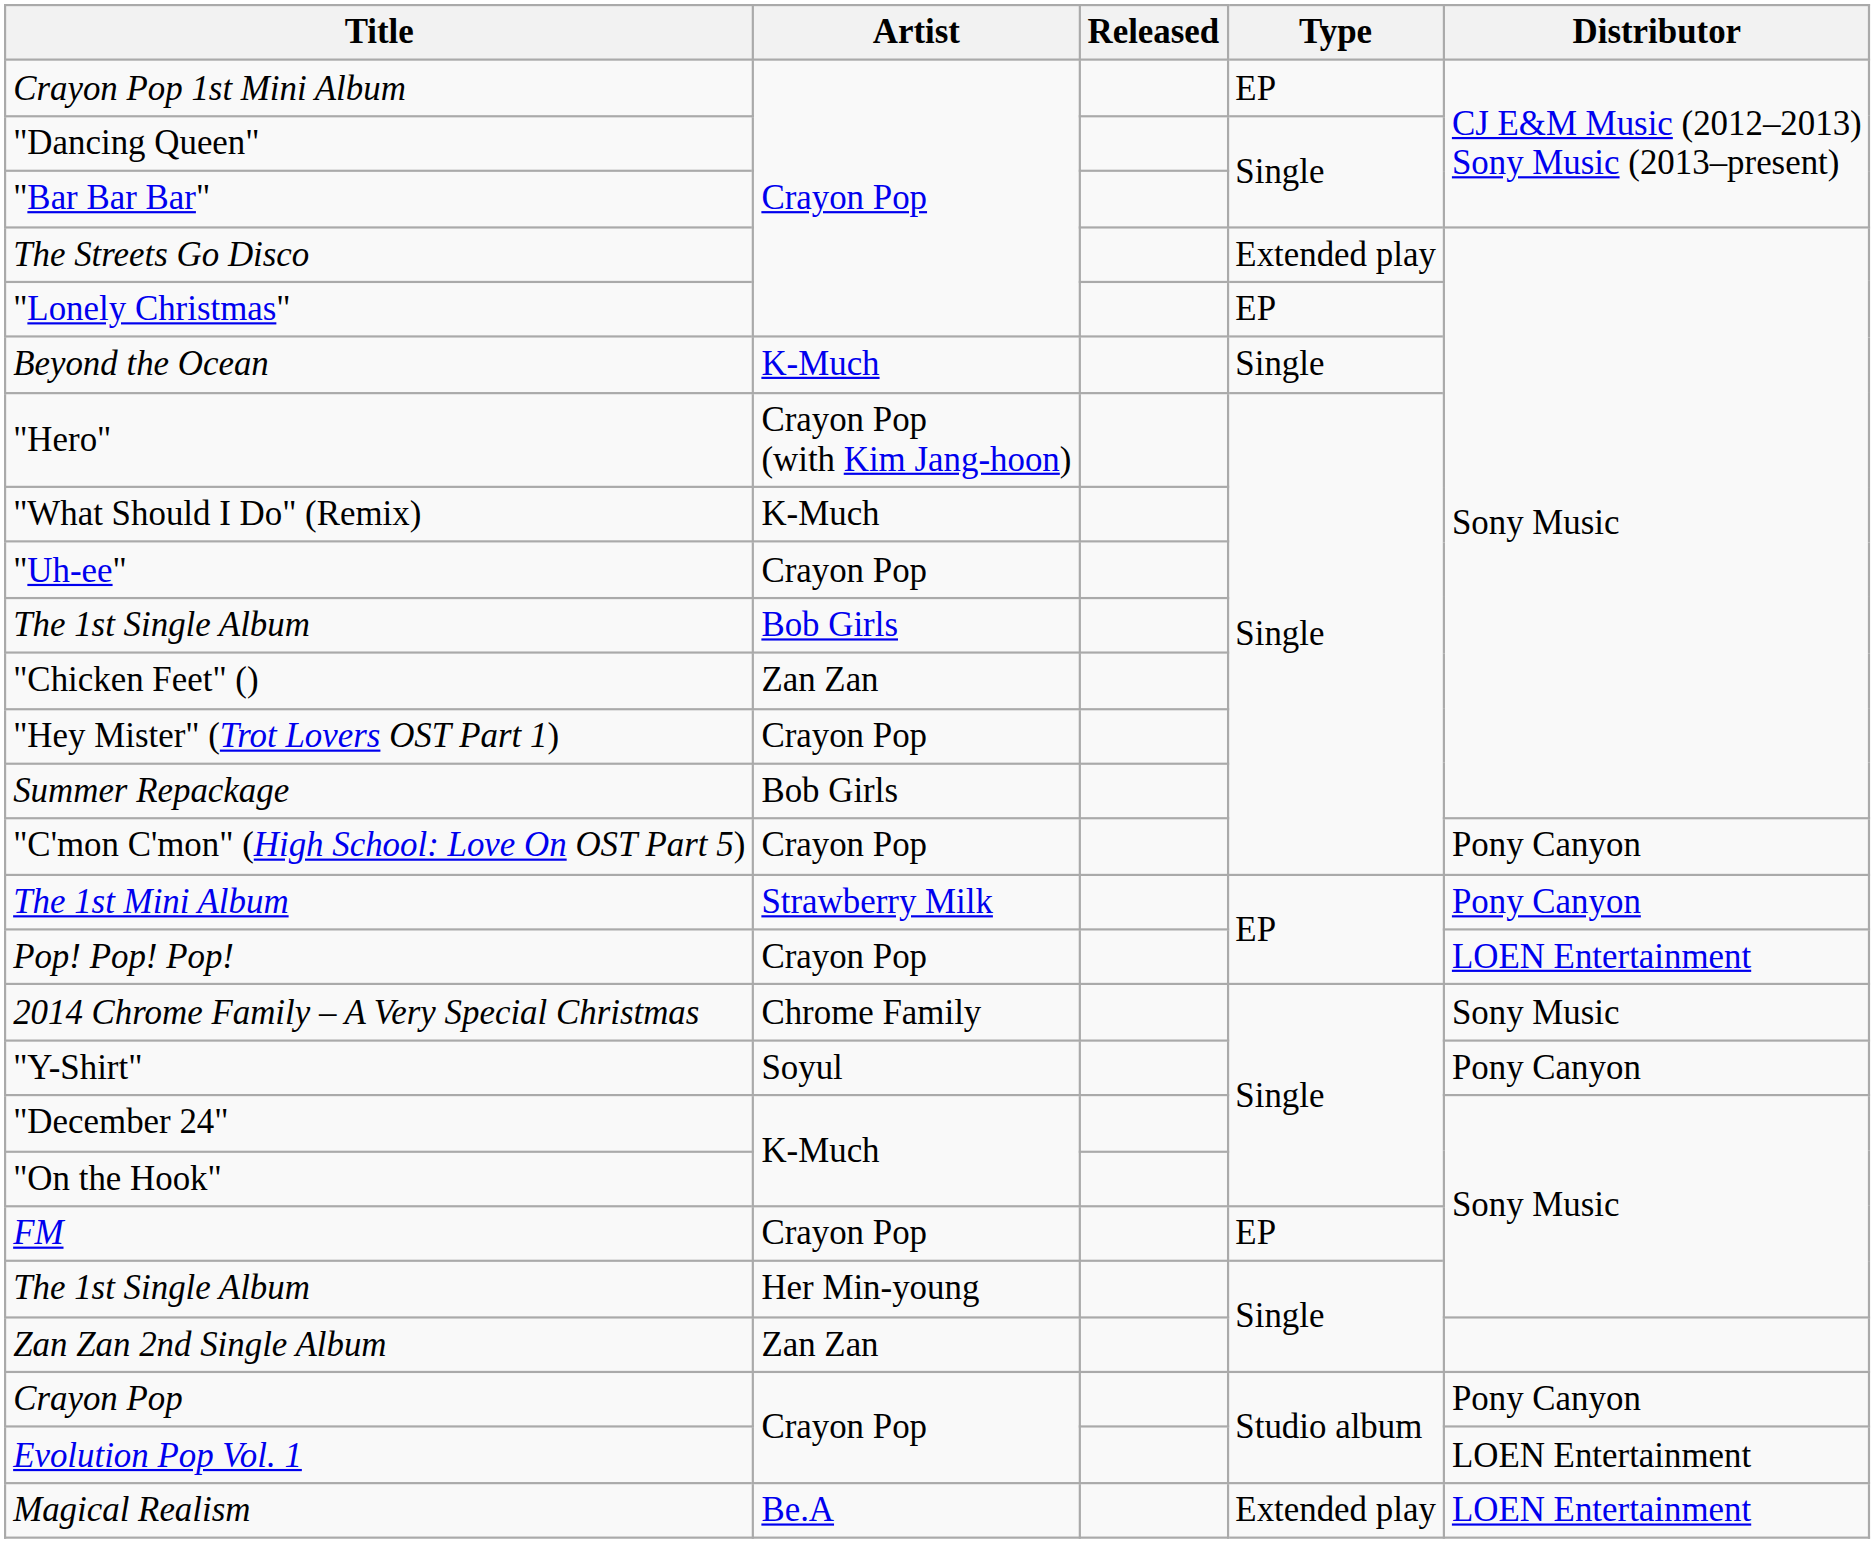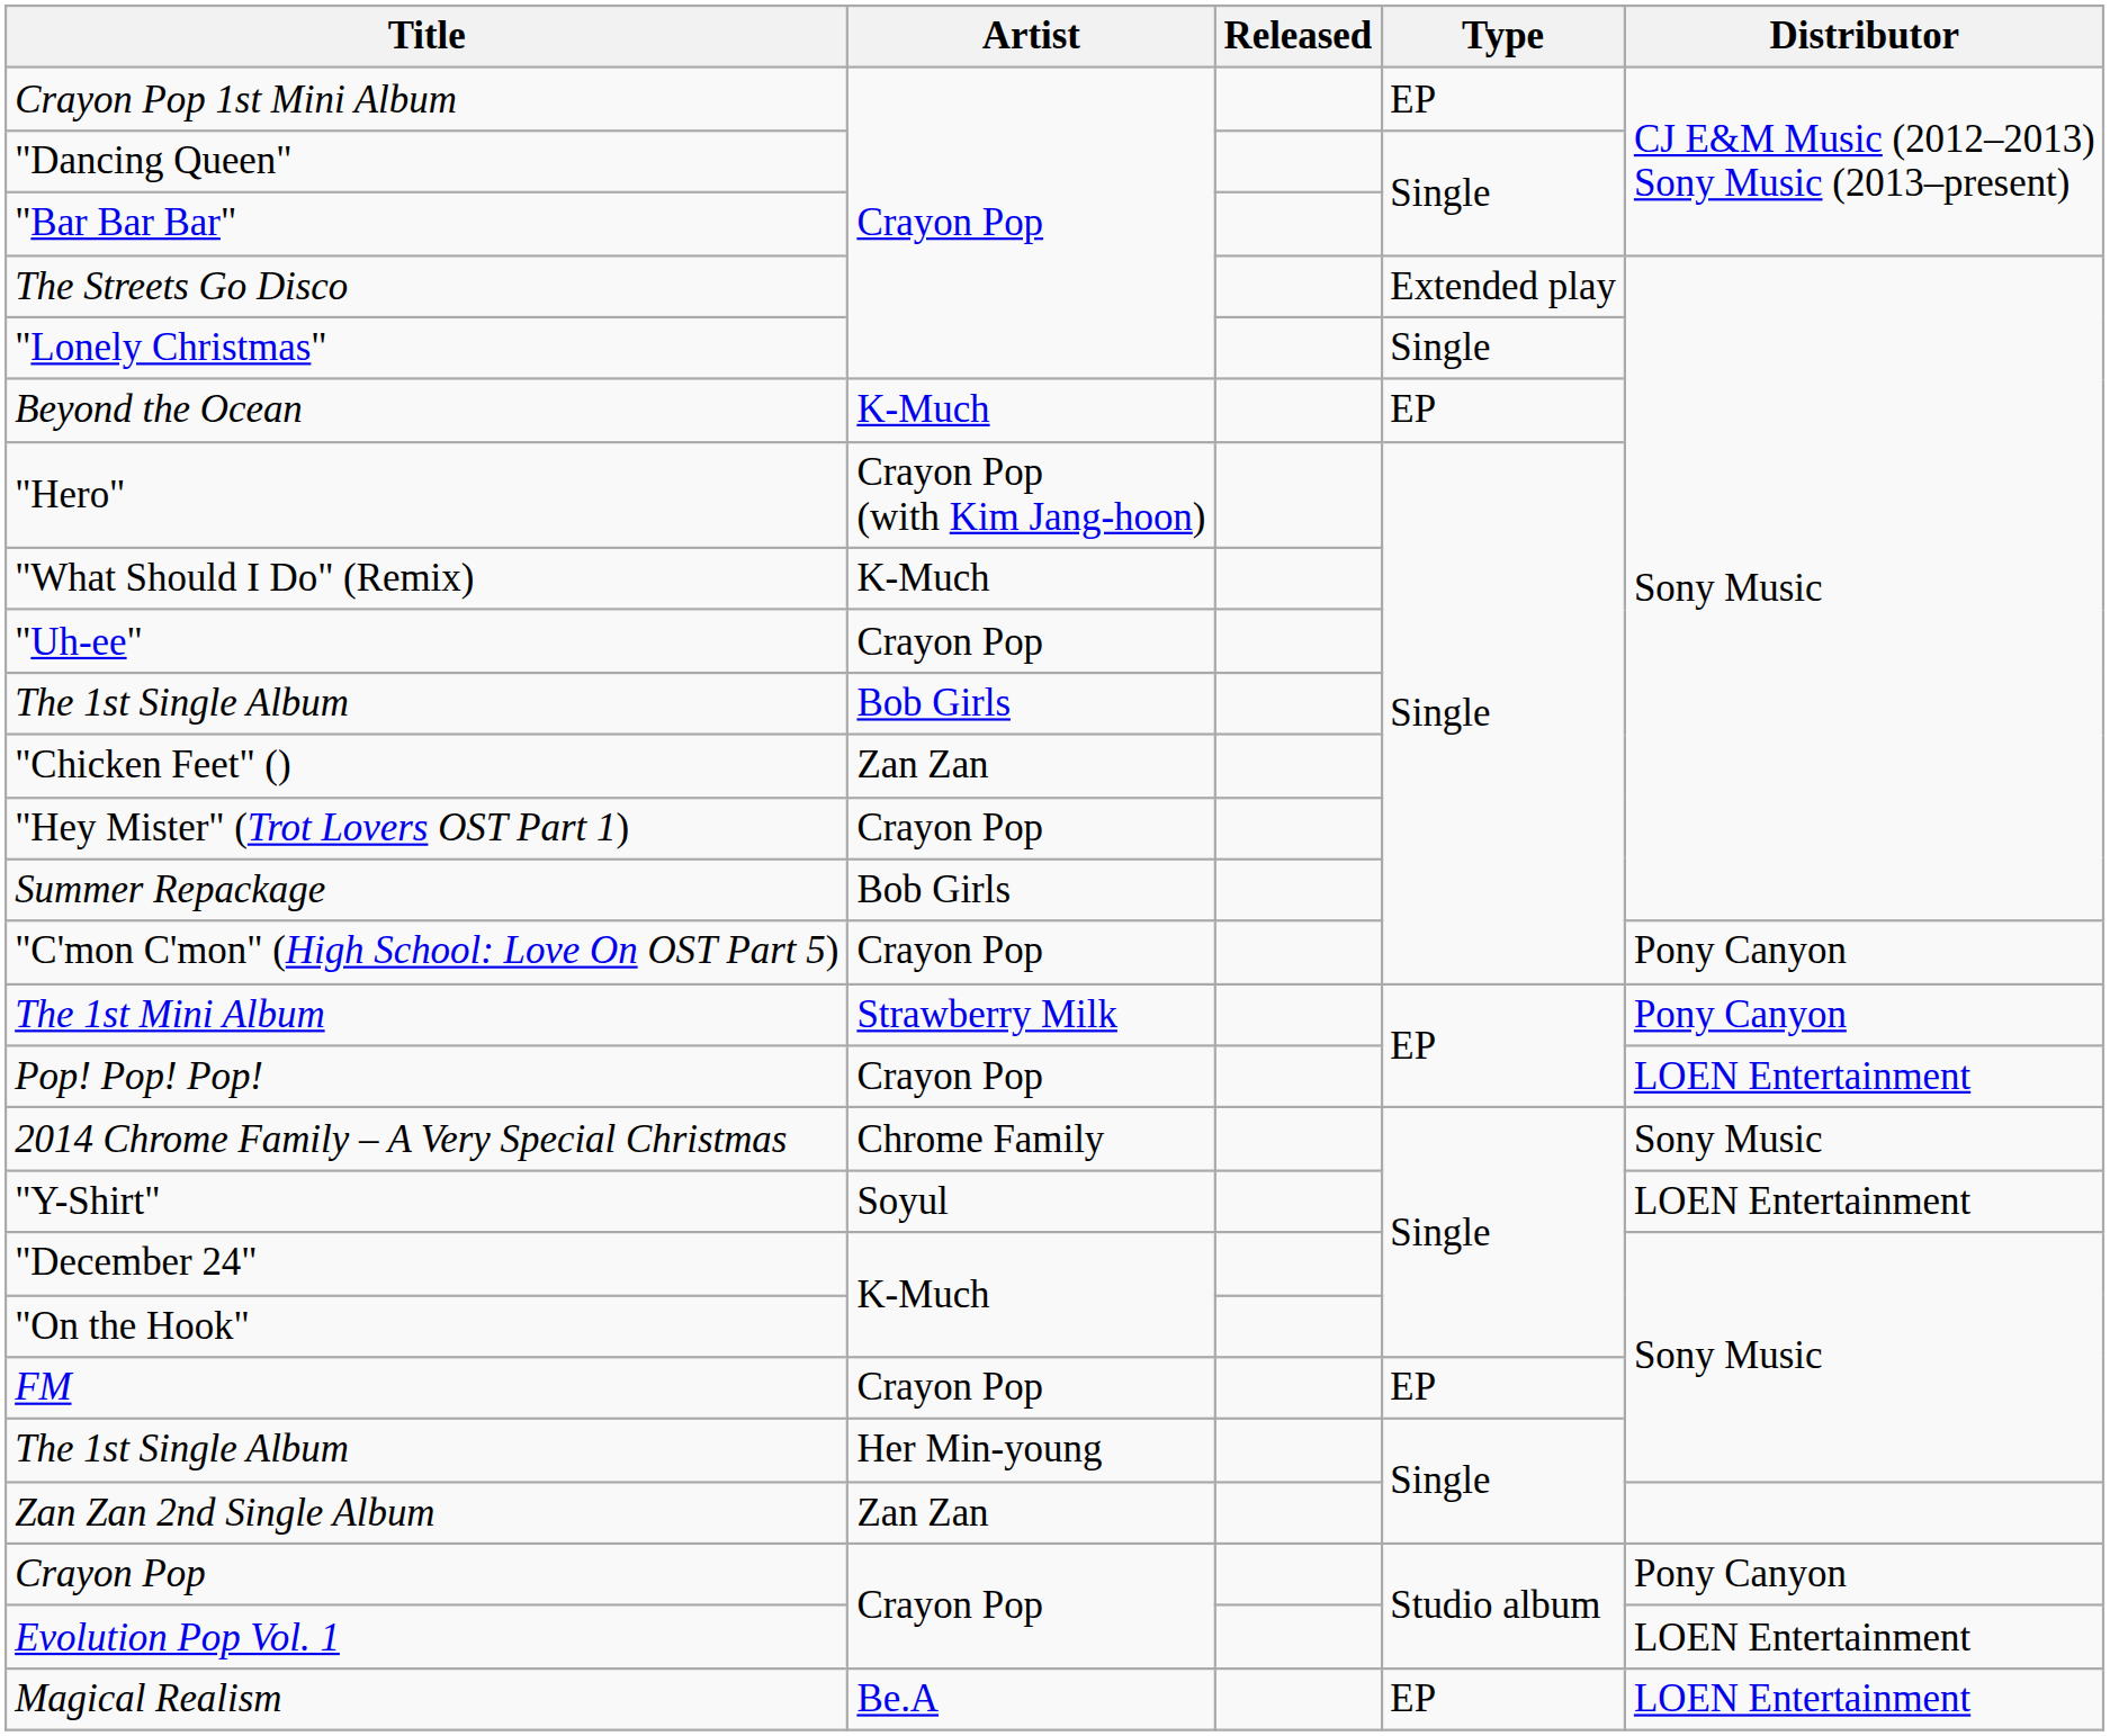 <table class="wikitable sortable" align="left center">
 <tr>
 <th>Title</th>
 <th>Artist</th>
 <th>Released</th>
 <th>Type</th>
 <th>Distributor</th>
 </tr>
 <tr>
 <td><em>Crayon Pop 1st Mini Album</em></td>
 <td rowspan="5"><a href='#'>Crayon Pop</a></td>
 <td></td>
 <td>EP</td>
 <td rowspan="3"><a href='#'>CJ E&M Music</a> <span>(2012–2013)</span><br><a href='#'>Sony Music</a> <span>(2013–present)</span></td>
 </tr>
 <tr>
 <td>"Dancing Queen"</td>
 <td></td>
 <td rowspan="2">Single</td>
 </tr>
 <tr>
 <td>"<a href='#'>Bar Bar Bar</a>"</td>
 <td></td>
 </tr>
 <tr>
 <td><em>The Streets Go Disco</em></td>
 <td></td>
 <td>Extended play</td>
 <td rowspan="10">Sony Music</td>
 </tr>
 <tr>
 <td>"<a href='#'>Lonely Christmas</a>"</td>
 <td></td>
-<td>EP</td>
+<td>Single</td>
 </tr>
 <tr>
 <td><em>Beyond the Ocean</em></td>
 <td><a href='#'>K-Much</a></td>
 <td></td>
-<td>Single</td>
+<td>EP</td>
 </tr>
 <tr>
 <td>"Hero"</td>
 <td>Crayon Pop <br><span>(with <a href='#'>Kim Jang-hoon</a>)</span></td>
 <td></td>
 <td rowspan="8">Single</td>
 </tr>
 <tr>
 <td>"What Should I Do" (Remix)</td>
 <td>K-Much</td>
 <td></td>
 </tr>
 <tr>
 <td>"<a href='#'>Uh-ee</a>"</td>
 <td>Crayon Pop</td>
 <td></td>
 </tr>
 <tr>
 <td><em>The 1st Single Album</em></td>
 <td><a href='#'>Bob Girls</a></td>
 <td></td>
 </tr>
 <tr>
 <td>"Chicken Feet" ()</td>
 <td>Zan Zan</td>
 <td></td>
 </tr>
 <tr>
 <td>"Hey Mister" (<em><a href='#'>Trot Lovers</a> OST Part 1</em>)</td>
 <td>Crayon Pop</td>
 <td></td>
 </tr>
 <tr>
 <td><em>Summer Repackage</em></td>
 <td>Bob Girls</td>
 <td></td>
 </tr>
 <tr>
 <td>"C'mon C'mon" (<em><a href='#'>High School: Love On</a> OST Part 5</em>)</td>
 <td>Crayon Pop</td>
 <td></td>
 <td>Pony Canyon</td>
 </tr>
 <tr>
 <td><em><a href='#'>The 1st Mini Album</a></em></td>
 <td><a href='#'>Strawberry Milk</a></td>
 <td></td>
 <td rowspan="2">EP</td>
 <td><a href='#'>Pony Canyon</a></td>
 </tr>
 <tr>
 <td><em>Pop! Pop! Pop!</em></td>
 <td>Crayon Pop</td>
 <td></td>
 <td><a href='#'>LOEN Entertainment</a></td>
 </tr>
 <tr>
 <td><em>2014 Chrome Family – A Very Special Christmas</em></td>
 <td>Chrome Family</td>
 <td></td>
 <td rowspan="4">Single</td>
 <td rowspan="1">Sony Music</td>
 </tr>
 <tr>
 <td>"Y-Shirt"</td>
 <td>Soyul</td>
 <td></td>
-<td>Pony Canyon</td>
+<td rowspan="1">LOEN Entertainment</td>
 </tr>
 <tr>
 <td>"December 24"</td>
 <td rowspan="2">K-Much</td>
 <td></td>
 <td rowspan="4">Sony Music</td>
 </tr>
 <tr>
 <td>"On the Hook"</td>
 <td></td>
 </tr>
 <tr>
 <td><em><a href='#'>FM</a></em></td>
 <td>Crayon Pop</td>
 <td></td>
 <td>EP</td>
 </tr>
 <tr>
 <td><em>The 1st Single Album</em></td>
 <td>Her Min-young</td>
 <td></td>
 <td rowspan="2">Single</td>
 </tr>
 <tr>
 <td><em>Zan Zan 2nd Single Album</em></td>
 <td>Zan Zan</td>
 <td></td>
 </tr>
 <tr>
 <td><em>Crayon Pop</em></td>
 <td rowspan="2">Crayon Pop</td>
 <td></td>
 <td rowspan="2">Studio album</td>
 <td>Pony Canyon</td>
 </tr>
 <tr>
 <td><em><a href='#'>Evolution Pop Vol. 1</a></em></td>
 <td></td>
 <td rowspan="1">LOEN Entertainment</td>
 </tr>
 <tr>
 <td><em>Magical Realism</em></td>
 <td><a href='#'>Be.A</a></td>
 <td></td>
-<td>Extended play</td>
+<td>EP</td>
 <td><a href='#'>LOEN Entertainment</a></td>
 </tr>
 </table>
